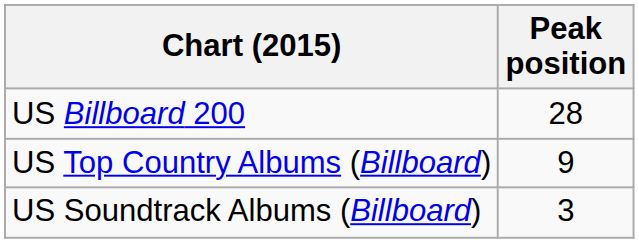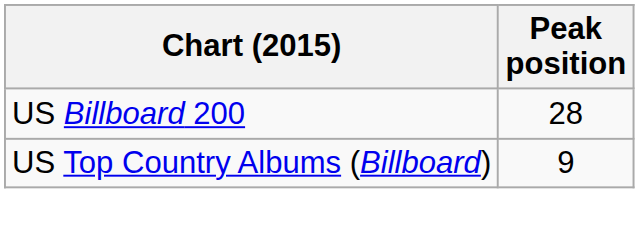 <table class="wikitable sortable">
 <tr>
 <th>Chart (2015)</th>
 <th>Peak<br>position</th>
 </tr>
 <tr>
 <td>US <a href='#'><em>Billboard</em> 200</a></td>
 <td style="text-align:center;">28</td>
 </tr>
 <tr>
 <td>US <a href='#'>Top Country Albums</a> (<em><a href='#'>Billboard</a></em>)</td>
 <td style="text-align:center;">9</td>
 </tr>
-<tr>
-<td>US Soundtrack Albums (<em><a href='#'>Billboard</a></em>)</td>
-<td style="text-align:center;">3</td>
-</tr>
 </table>
